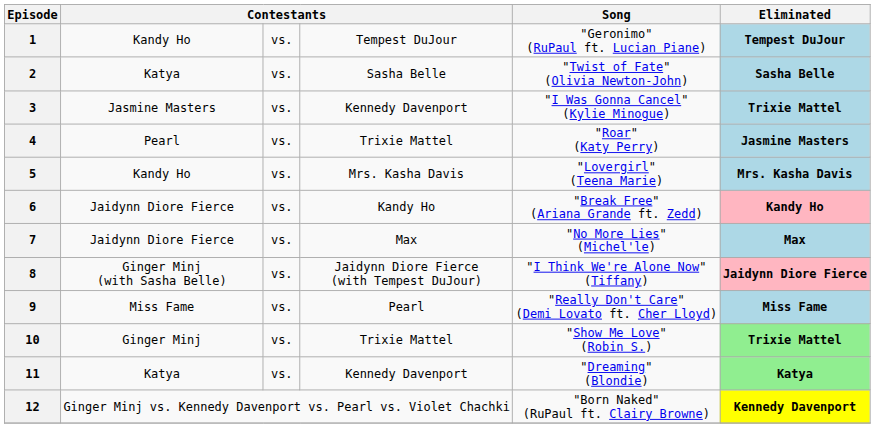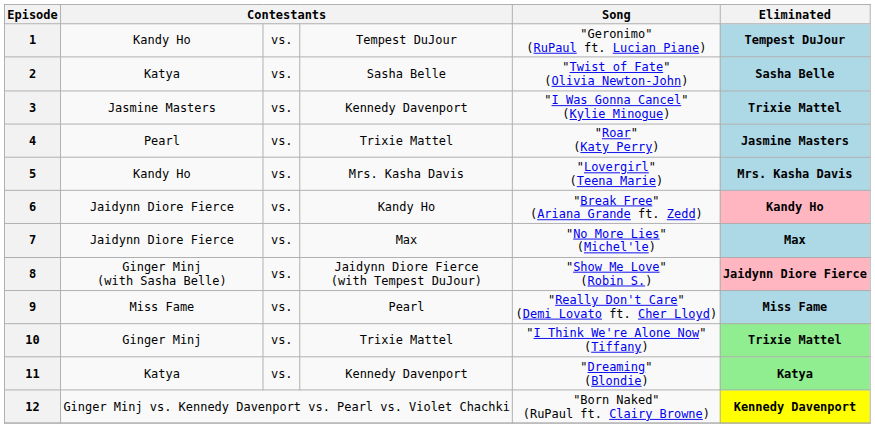 <table class="wikitable" style="text-align:center">
 <tr>
 <th scope="col">Episode</th>
 <th scope="col" colspan="3">Contestants</th>
 <th scope="col">Song</th>
 <th scope="col">Eliminated</th>
 </tr>
 <tr>
 <th scope="row">1</th>
 <td>Kandy Ho</td>
 <td>vs.</td>
 <td>Tempest DuJour</td>
 <td>"Geronimo"<br>(<a href='#'>RuPaul</a> ft. <a href='#'>Lucian Piane</a>)</td>
 <td bgcolor="lightblue"><strong>Tempest DuJour</strong></td>
 </tr>
 <tr>
 <th scope="row">2</th>
 <td>Katya</td>
 <td>vs.</td>
 <td>Sasha Belle</td>
 <td>"<a href='#'>Twist of Fate</a>"<br>(<a href='#'>Olivia Newton-John</a>)</td>
 <td bgcolor="lightblue"><strong>Sasha Belle</strong></td>
 </tr>
 <tr>
 <th scope="row">3</th>
 <td>Jasmine Masters</td>
 <td>vs.</td>
 <td>Kennedy Davenport</td>
 <td>"<a href='#'>I Was Gonna Cancel</a>"<br>(<a href='#'>Kylie Minogue</a>)</td>
 <td bgcolor="lightblue"><strong>Trixie Mattel</strong></td>
 </tr>
 <tr>
 <th scope="row">4</th>
 <td>Pearl</td>
 <td>vs.</td>
 <td>Trixie Mattel</td>
 <td>"<a href='#'>Roar</a>"<br>(<a href='#'>Katy Perry</a>)</td>
 <td bgcolor="lightblue"><strong>Jasmine Masters</strong></td>
 </tr>
 <tr>
 <th scope="row">5</th>
 <td>Kandy Ho</td>
 <td>vs.</td>
 <td>Mrs. Kasha Davis</td>
 <td>"<a href='#'>Lovergirl</a>"<br>(<a href='#'>Teena Marie</a>)</td>
 <td bgcolor="lightblue"><strong>Mrs. Kasha Davis</strong></td>
 </tr>
 <tr>
 <th scope="row">6</th>
 <td nowrap>Jaidynn Diore Fierce</td>
 <td>vs.</td>
 <td>Kandy Ho</td>
 <td>"<a href='#'>Break Free</a>"<br>(<a href='#'>Ariana Grande</a> ft. <a href='#'>Zedd</a>)</td>
 <td bgcolor="lightpink"><strong>Kandy Ho</strong></td>
 </tr>
 <tr>
 <th scope="row">7</th>
 <td>Jaidynn Diore Fierce</td>
 <td>vs.</td>
 <td>Max</td>
 <td>"<a href='#'>No More Lies</a>"<br>(<a href='#'>Michel'le</a>)</td>
 <td bgcolor="lightblue"><strong>Max</strong></td>
 </tr>
 <tr>
 <th scope="row">8</th>
 <td>Ginger Minj<br>(with Sasha Belle)</td>
 <td>vs.</td>
 <td nowrap>Jaidynn Diore Fierce<br>(with Tempest DuJour)</td>
-<td>"<a href='#'>I Think We're Alone Now</a>"<br>(<a href='#'>Tiffany</a>)</td>
+<td>"<a href='#'>Show Me Love</a>"<br>(<a href='#'>Robin S.</a>)</td>
 <td nowrap bgcolor="lightpink"><strong>Jaidynn Diore Fierce</strong></td>
 </tr>
 <tr>
 <th scope="row">9</th>
 <td>Miss Fame</td>
 <td>vs.</td>
 <td>Pearl</td>
 <td nowrap>"<a href='#'>Really Don't Care</a>"<br>(<a href='#'>Demi Lovato</a> ft. <a href='#'>Cher Lloyd</a>)</td>
 <td bgcolor="lightblue"><strong>Miss Fame</strong></td>
 </tr>
 <tr>
 <th scope="row">10</th>
 <td>Ginger Minj</td>
 <td>vs.</td>
 <td>Trixie Mattel</td>
-<td>"<a href='#'>Show Me Love</a>"<br>(<a href='#'>Robin S.</a>)</td>
+<td>"<a href='#'>I Think We're Alone Now</a>"<br>(<a href='#'>Tiffany</a>)</td>
 <td bgcolor="lightgreen"><strong>Trixie Mattel</strong></td>
 </tr>
 <tr>
 <th scope="row">11</th>
 <td>Katya</td>
 <td>vs.</td>
 <td>Kennedy Davenport</td>
 <td>"<a href='#'>Dreaming</a>"<br>(<a href='#'>Blondie</a>)</td>
 <td bgcolor="lightgreen"><strong>Katya</strong></td>
 </tr>
 <tr>
 <th scope="row">12</th>
 <td colspan="3">Ginger Minj vs. Kennedy Davenport vs. Pearl vs. Violet Chachki</td>
 <td>"Born Naked"<br>(RuPaul ft. <a href='#'>Clairy Browne</a>)</td>
 <td bgcolor="yellow"><strong>Kennedy Davenport</strong></td>
 </tr>
 <tr>
 </tr>
 </table>
